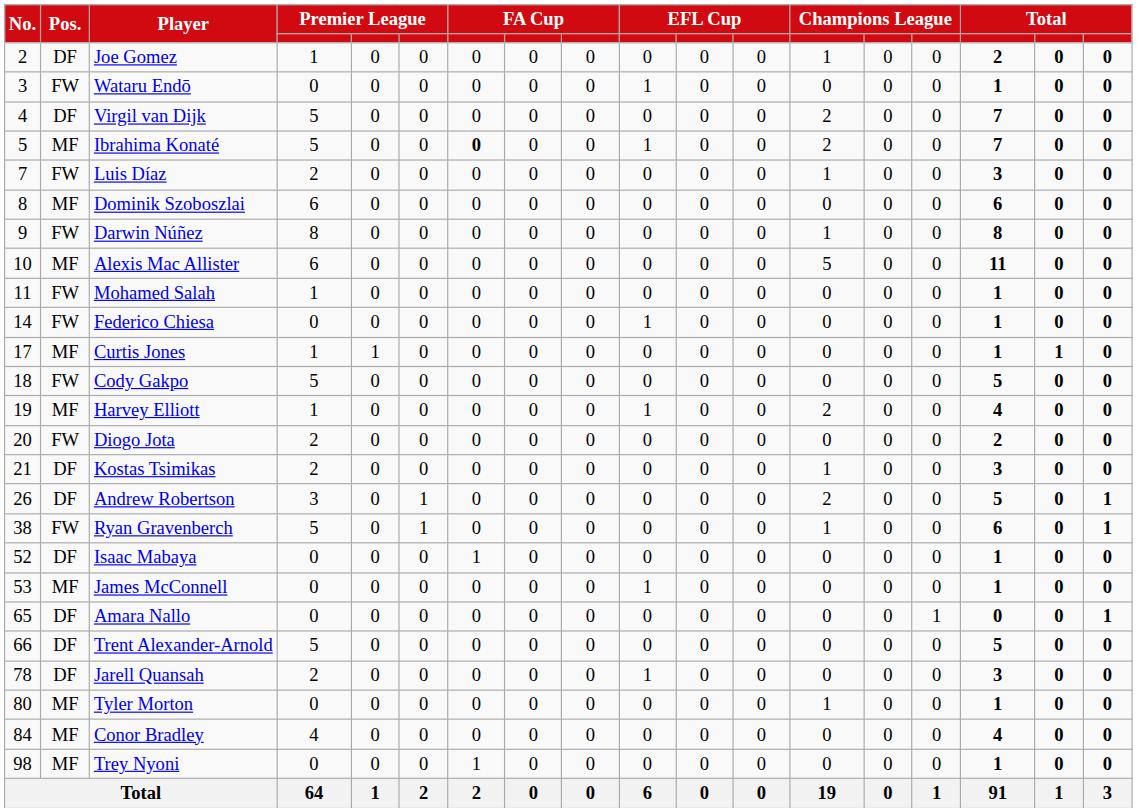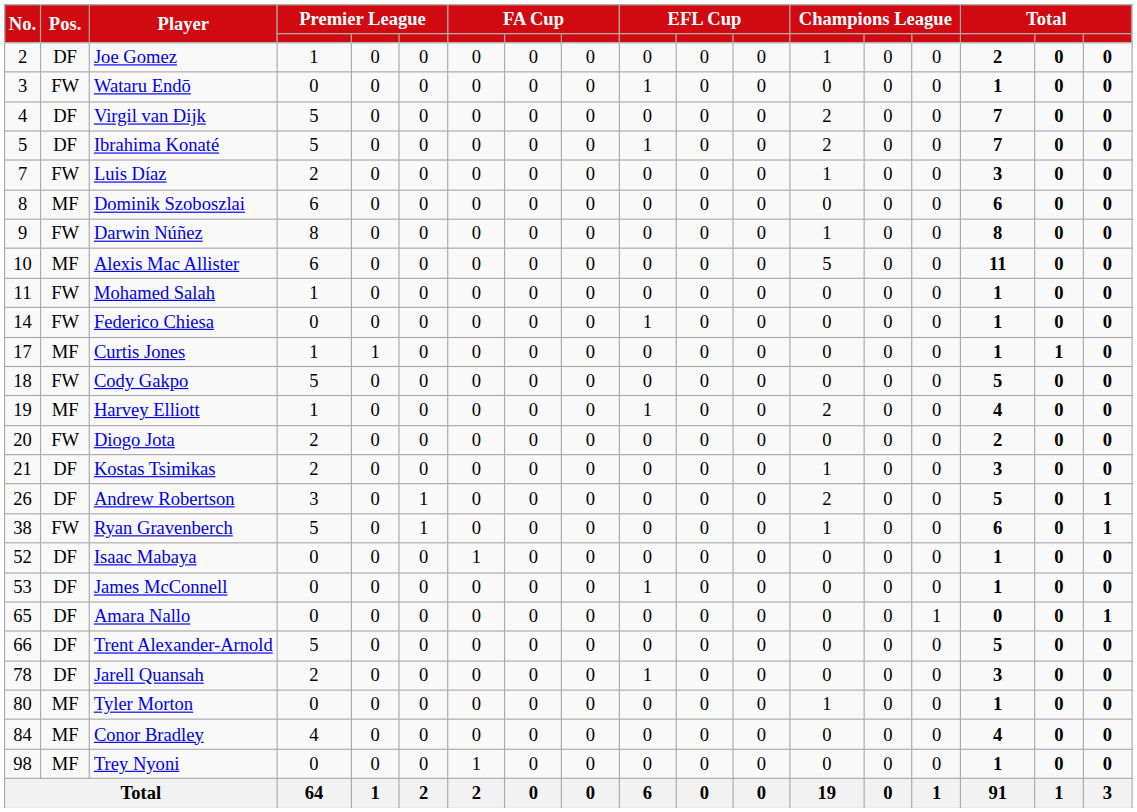 <table class="wikitable sortable" style="text-align:center">
 <tr>
 <th rowspan="2" style="background:#D10A11;color:white;width:10px">No.</th>
 <th rowspan="2" style="background:#D10A11;color:white;width:35px">Pos.</th>
 <th rowspan="2" style="background:#D10A11;color:white">Player</th>
 <th colspan="3" style="background:#D10A11;color:white;width:140px">Premier League</th>
 <th colspan="3" style="background:#D10A11;color:white;width:140px">FA Cup</th>
 <th colspan="3" style="background:#D10A11;color:white;width:140px">EFL Cup</th>
 <th colspan="3" style="background:#D10A11;color:white;width:140px">Champions League</th>
 <th colspan="3" style="background:#D10A11;color:white;width:140px">Total</th>
 </tr>
 <tr>
 <th style="background:#D10A11"></th>
 <th style="background:#D10A11"></th>
 <th style="background:#D10A11"></th>
 <th style="background:#D10A11"></th>
 <th style="background:#D10A11"></th>
 <th style="background:#D10A11"></th>
 <th style="background:#D10A11"></th>
 <th style="background:#D10A11"></th>
 <th style="background:#D10A11"></th>
 <th style="background:#D10A11"></th>
 <th style="background:#D10A11"></th>
 <th style="background:#D10A11"></th>
 <th style="background:#D10A11"></th>
 <th style="background:#D10A11"></th>
 <th style="background:#D10A11"></th>
 </tr>
 <tr>
 <td>2</td>
 <td>DF</td>
 <td align="left" style="text-align:left;" data-sort-value="Gomez, Joe"> <a href='#'>Joe Gomez</a></td>
 <td>1</td>
 <td>0</td>
 <td>0</td>
 <td>0</td>
 <td>0</td>
 <td>0</td>
 <td>0</td>
 <td>0</td>
 <td>0</td>
 <td>1</td>
 <td>0</td>
 <td>0</td>
 <td><strong>2</strong></td>
 <td><strong>0</strong></td>
 <td><strong>0</strong></td>
 </tr>
 <tr>
 <td>3</td>
 <td>FW</td>
 <td align="left" style="text-align:left;" data-sort-value="Endō, Wataru"> <a href='#'>Wataru Endō</a></td>
 <td>0</td>
 <td>0</td>
 <td>0</td>
 <td>0</td>
 <td>0</td>
 <td>0</td>
 <td>1</td>
 <td>0</td>
 <td>0</td>
 <td>0</td>
 <td>0</td>
 <td>0</td>
 <td><strong>1</strong></td>
 <td><strong>0</strong></td>
 <td><strong>0</strong></td>
 </tr>
 <tr>
 <td>4</td>
 <td>DF</td>
 <td align="left" style="text-align:left;" data-sort-value="Van Dijk, Virgil"> <a href='#'>Virgil van Dijk</a></td>
 <td>5</td>
 <td>0</td>
 <td>0</td>
 <td>0</td>
 <td>0</td>
 <td>0</td>
 <td>0</td>
 <td>0</td>
 <td>0</td>
 <td>2</td>
 <td>0</td>
 <td>0</td>
 <td><strong>7</strong></td>
 <td><strong>0</strong></td>
 <td><strong>0</strong></td>
 </tr>
 <tr>
 <td>5</td>
-<td>MF</td>
+<td>DF</td>
 <td align="left" style="text-align:left;" data-sort-value="Konaté, Ibrahima"> <a href='#'>Ibrahima Konaté</a></td>
 <td>5</td>
 <td>0</td>
 <td>0</td>
-<td><strong>0</strong></td>
+<td>0</td>
 <td>0</td>
 <td>0</td>
 <td>1</td>
 <td>0</td>
 <td>0</td>
 <td>2</td>
 <td>0</td>
 <td>0</td>
 <td><strong>7</strong></td>
 <td><strong>0</strong></td>
 <td><strong>0</strong></td>
 </tr>
 <tr>
 <td>7</td>
 <td>FW</td>
 <td align="left" style="text-align:left;" data-sort-value="Díaz, Luis"> <a href='#'>Luis Díaz</a></td>
 <td>2</td>
 <td>0</td>
 <td>0</td>
 <td>0</td>
 <td>0</td>
 <td>0</td>
 <td>0</td>
 <td>0</td>
 <td>0</td>
 <td>1</td>
 <td>0</td>
 <td>0</td>
 <td><strong>3</strong></td>
 <td><strong>0</strong></td>
 <td><strong>0</strong></td>
 </tr>
 <tr>
 <td>8</td>
 <td>MF</td>
 <td align="left" style="text-align:left;" data-sort-value="Szoboszlai, Dominik"> <a href='#'>Dominik Szoboszlai</a></td>
 <td>6</td>
 <td>0</td>
 <td>0</td>
 <td>0</td>
 <td>0</td>
 <td>0</td>
 <td>0</td>
 <td>0</td>
 <td>0</td>
 <td>0</td>
 <td>0</td>
 <td>0</td>
 <td><strong>6</strong></td>
 <td><strong>0</strong></td>
 <td><strong>0</strong></td>
 </tr>
 <tr>
 <td>9</td>
 <td>FW</td>
 <td align="left" style="text-align:left;" data-sort-value="Núñez, Darwin"> <a href='#'>Darwin Núñez</a></td>
 <td>8</td>
 <td>0</td>
 <td>0</td>
 <td>0</td>
 <td>0</td>
 <td>0</td>
 <td>0</td>
 <td>0</td>
 <td>0</td>
 <td>1</td>
 <td>0</td>
 <td>0</td>
 <td><strong>8</strong></td>
 <td><strong>0</strong></td>
 <td><strong>0</strong></td>
 </tr>
 <tr>
 <td>10</td>
 <td>MF</td>
 <td align="left" style="text-align:left;" data-sort-value="Mac Allister, Alexis"> <a href='#'>Alexis Mac Allister</a></td>
 <td>6</td>
 <td>0</td>
 <td>0</td>
 <td>0</td>
 <td>0</td>
 <td>0</td>
 <td>0</td>
 <td>0</td>
 <td>0</td>
 <td>5</td>
 <td>0</td>
 <td>0</td>
 <td><strong>11</strong></td>
 <td><strong>0</strong></td>
 <td><strong>0</strong></td>
 </tr>
 <tr>
 <td>11</td>
 <td>FW</td>
 <td align="left" style="text-align:left;" data-sort-value="Salah, Mohamed"> <a href='#'>Mohamed Salah</a></td>
 <td>1</td>
 <td>0</td>
 <td>0</td>
 <td>0</td>
 <td>0</td>
 <td>0</td>
 <td>0</td>
 <td>0</td>
 <td>0</td>
 <td>0</td>
 <td>0</td>
 <td>0</td>
 <td><strong>1</strong></td>
 <td><strong>0</strong></td>
 <td><strong>0</strong></td>
 </tr>
 <tr>
 <td>14</td>
 <td>FW</td>
 <td align="left" style="text-align:left;" data-sort-value="Salah, Mohamed"> <a href='#'>Federico Chiesa</a></td>
 <td>0</td>
 <td>0</td>
 <td>0</td>
 <td>0</td>
 <td>0</td>
 <td>0</td>
 <td>1</td>
 <td>0</td>
 <td>0</td>
 <td>0</td>
 <td>0</td>
 <td>0</td>
 <td><strong>1</strong></td>
 <td><strong>0</strong></td>
 <td><strong>0</strong></td>
 </tr>
 <tr>
 <td>17</td>
 <td>MF</td>
 <td align="left" style="text-align:left;" data-sort-value="Jones, Curtis"> <a href='#'>Curtis Jones</a></td>
 <td>1</td>
 <td>1</td>
 <td>0</td>
 <td>0</td>
 <td>0</td>
 <td>0</td>
 <td>0</td>
 <td>0</td>
 <td>0</td>
 <td>0</td>
 <td>0</td>
 <td>0</td>
 <td><strong>1</strong></td>
 <td><strong>1</strong></td>
 <td><strong>0</strong></td>
 </tr>
 <tr>
 <td>18</td>
 <td>FW</td>
 <td align="left" style="text-align:left;" data-sort-value="Gakpo, Cody"> <a href='#'>Cody Gakpo</a></td>
 <td>5</td>
 <td>0</td>
 <td>0</td>
 <td>0</td>
 <td>0</td>
 <td>0</td>
 <td>0</td>
 <td>0</td>
 <td>0</td>
 <td>0</td>
 <td>0</td>
 <td>0</td>
 <td><strong>5</strong></td>
 <td><strong>0</strong></td>
 <td><strong>0</strong></td>
 </tr>
 <tr>
 <td>19</td>
 <td>MF</td>
 <td align="left" style="text-align:left;" data-sort-value="Elliott, Harvey"> <a href='#'>Harvey Elliott</a></td>
 <td>1</td>
 <td>0</td>
 <td>0</td>
 <td>0</td>
 <td>0</td>
 <td>0</td>
 <td>1</td>
 <td>0</td>
 <td>0</td>
 <td>2</td>
 <td>0</td>
 <td>0</td>
 <td><strong>4</strong></td>
 <td><strong>0</strong></td>
 <td><strong>0</strong></td>
 </tr>
 <tr>
 <td>20</td>
 <td>FW</td>
 <td align="left" style="text-align:left;" data-sort-value="Jota, Diogo"> <a href='#'>Diogo Jota</a></td>
 <td>2</td>
 <td>0</td>
 <td>0</td>
 <td>0</td>
 <td>0</td>
 <td>0</td>
 <td>0</td>
 <td>0</td>
 <td>0</td>
 <td>0</td>
 <td>0</td>
 <td>0</td>
 <td><strong>2</strong></td>
 <td><strong>0</strong></td>
 <td><strong>0</strong></td>
 </tr>
 <tr>
 <td>21</td>
 <td>DF</td>
 <td align="left" style="text-align:left;" data-sort-value="Tsimikas, Kostas"> <a href='#'>Kostas Tsimikas</a></td>
 <td>2</td>
 <td>0</td>
 <td>0</td>
 <td>0</td>
 <td>0</td>
 <td>0</td>
 <td>0</td>
 <td>0</td>
 <td>0</td>
 <td>1</td>
 <td>0</td>
 <td>0</td>
 <td><strong>3</strong></td>
 <td><strong>0</strong></td>
 <td><strong>0</strong></td>
 </tr>
 <tr>
 <td>26</td>
 <td>DF</td>
 <td align="left" style="text-align:left;" data-sort-value="Robertson, Andrew"> <a href='#'>Andrew Robertson</a></td>
 <td>3</td>
 <td>0</td>
 <td>1</td>
 <td>0</td>
 <td>0</td>
 <td>0</td>
 <td>0</td>
 <td>0</td>
 <td>0</td>
 <td>2</td>
 <td>0</td>
 <td>0</td>
 <td><strong>5</strong></td>
 <td><strong>0</strong></td>
 <td><strong>1</strong></td>
 </tr>
 <tr>
 <td>38</td>
 <td>FW</td>
 <td align="left" style="text-align:left;" data-sort-value="Gravenberch, Ryan"> <a href='#'>Ryan Gravenberch</a></td>
 <td>5</td>
 <td>0</td>
 <td>1</td>
 <td>0</td>
 <td>0</td>
 <td>0</td>
 <td>0</td>
 <td>0</td>
 <td>0</td>
 <td>1</td>
 <td>0</td>
 <td>0</td>
 <td><strong>6</strong></td>
 <td><strong>0</strong></td>
 <td><strong>1</strong></td>
 </tr>
 <tr>
 <td>52</td>
 <td>DF</td>
 <td align="left" style="text-align:left;" data-sort-value="Mabaya, Isaac"> <a href='#'>Isaac Mabaya</a></td>
 <td>0</td>
 <td>0</td>
 <td>0</td>
 <td>1</td>
 <td>0</td>
 <td>0</td>
 <td>0</td>
 <td>0</td>
 <td>0</td>
 <td>0</td>
 <td>0</td>
 <td>0</td>
 <td><strong>1</strong></td>
 <td><strong>0</strong></td>
 <td><strong>0</strong></td>
 </tr>
 <tr>
 <td>53</td>
-<td>MF</td>
+<td>DF</td>
 <td align="left" style="text-align:left;" data-sort-value="McConnell, James"> <a href='#'>James McConnell</a></td>
 <td>0</td>
 <td>0</td>
 <td>0</td>
 <td>0</td>
 <td>0</td>
 <td>0</td>
 <td>1</td>
 <td>0</td>
 <td>0</td>
 <td>0</td>
 <td>0</td>
 <td>0</td>
 <td><strong>1</strong></td>
 <td><strong>0</strong></td>
 <td><strong>0</strong></td>
 </tr>
 <tr>
 <td>65</td>
 <td>DF</td>
 <td align="left" style="text-align:left;" data-sort-value="Nallo, Amara"> <a href='#'>Amara Nallo</a></td>
 <td>0</td>
 <td>0</td>
 <td>0</td>
 <td>0</td>
 <td>0</td>
 <td>0</td>
 <td>0</td>
 <td>0</td>
 <td>0</td>
 <td>0</td>
 <td>0</td>
 <td>1</td>
 <td><strong>0</strong></td>
 <td><strong>0</strong></td>
 <td><strong>1</strong></td>
 </tr>
 <tr>
 <td>66</td>
 <td>DF</td>
 <td align="left" style="text-align:left;" data-sort-value="Alexander-Arnold, Trent"> <a href='#'>Trent Alexander-Arnold</a></td>
 <td>5</td>
 <td>0</td>
 <td>0</td>
 <td>0</td>
 <td>0</td>
 <td>0</td>
 <td>0</td>
 <td>0</td>
 <td>0</td>
 <td>0</td>
 <td>0</td>
 <td>0</td>
 <td><strong>5</strong></td>
 <td><strong>0</strong></td>
 <td><strong>0</strong></td>
 </tr>
 <tr>
 <td>78</td>
 <td>DF</td>
 <td align="left" style="text-align:left;" data-sort-value="Quansah, Jarell"> <a href='#'>Jarell Quansah</a></td>
 <td>2</td>
 <td>0</td>
 <td>0</td>
 <td>0</td>
 <td>0</td>
 <td>0</td>
 <td>1</td>
 <td>0</td>
 <td>0</td>
 <td>0</td>
 <td>0</td>
 <td>0</td>
 <td><strong>3</strong></td>
 <td><strong>0</strong></td>
 <td><strong>0</strong></td>
 </tr>
 <tr>
 <td>80</td>
 <td>MF</td>
 <td align="left" style="text-align:left;" data-sort-value="Morton, Tyler"> <a href='#'>Tyler Morton</a></td>
 <td>0</td>
 <td>0</td>
 <td>0</td>
 <td>0</td>
 <td>0</td>
 <td>0</td>
 <td>0</td>
 <td>0</td>
 <td>0</td>
 <td>1</td>
 <td>0</td>
 <td>0</td>
 <td><strong>1</strong></td>
 <td><strong>0</strong></td>
 <td><strong>0</strong></td>
 </tr>
 <tr>
 <td>84</td>
 <td>MF</td>
 <td align="left" style="text-align:left;" data-sort-value="Bradley, Conor"> <a href='#'>Conor Bradley</a></td>
 <td>4</td>
 <td>0</td>
 <td>0</td>
 <td>0</td>
 <td>0</td>
 <td>0</td>
 <td>0</td>
 <td>0</td>
 <td>0</td>
 <td>0</td>
 <td>0</td>
 <td>0</td>
 <td><strong>4</strong></td>
 <td><strong>0</strong></td>
 <td><strong>0</strong></td>
 </tr>
 <tr>
 <td>98</td>
 <td>MF</td>
 <td align="left" style="text-align:left;" data-sort-value="Nyoni, Trey"> <a href='#'>Trey Nyoni</a></td>
 <td>0</td>
 <td>0</td>
 <td>0</td>
 <td>1</td>
 <td>0</td>
 <td>0</td>
 <td>0</td>
 <td>0</td>
 <td>0</td>
 <td>0</td>
 <td>0</td>
 <td>0</td>
 <td><strong>1</strong></td>
 <td><strong>0</strong></td>
 <td><strong>0</strong></td>
 </tr>
 <tr class="sortbottom">
 <th colspan="3">Total</th>
 <th>64</th>
 <th>1</th>
 <th>2</th>
 <th>2</th>
 <th>0</th>
 <th>0</th>
 <th>6</th>
 <th>0</th>
 <th>0</th>
 <th>19</th>
 <th>0</th>
 <th>1</th>
 <th>91</th>
 <th>1</th>
 <th>3</th>
 </tr>
 </table>
